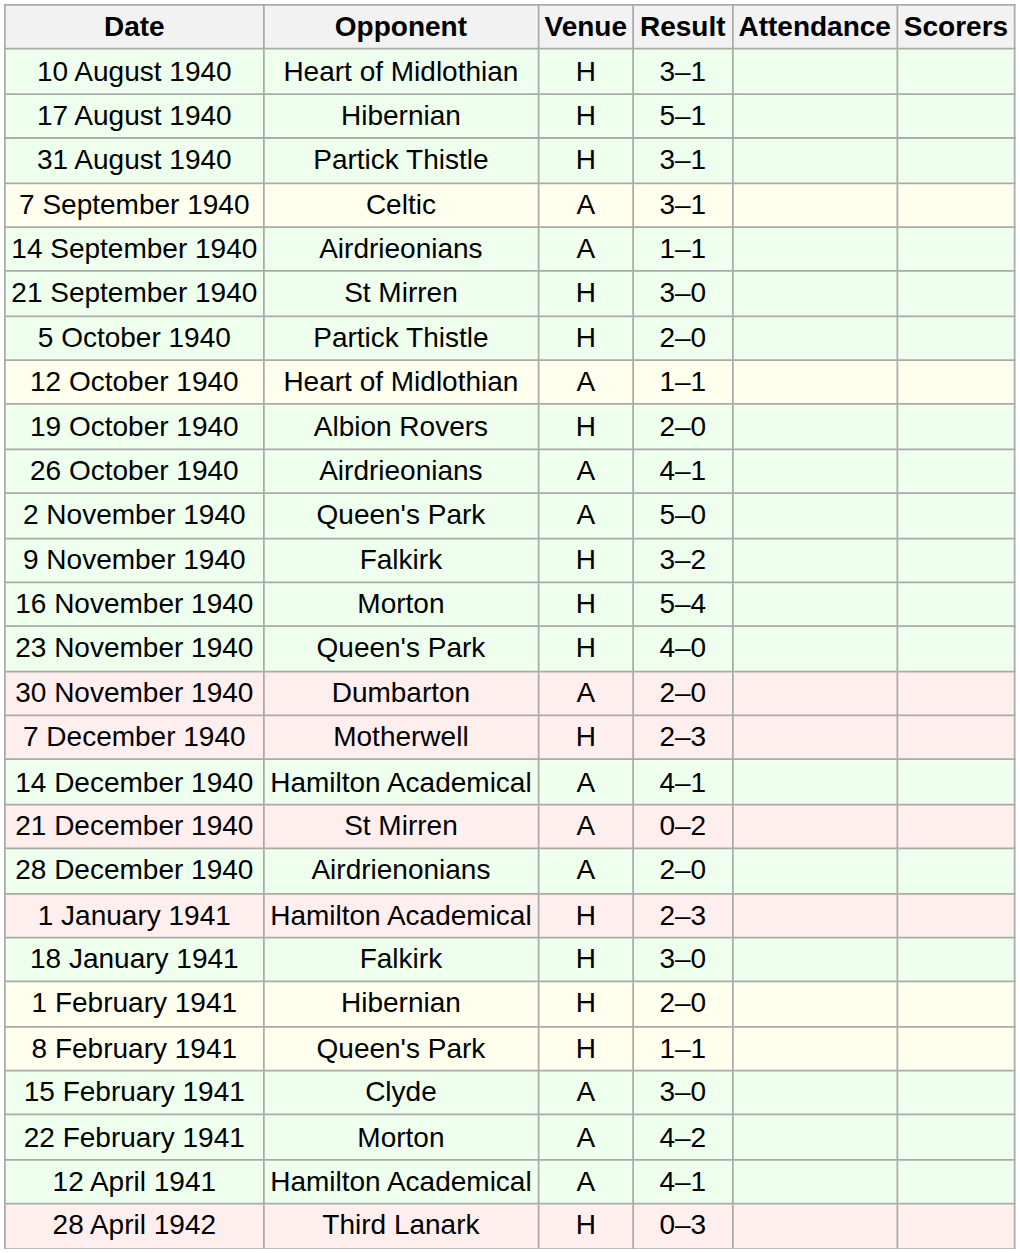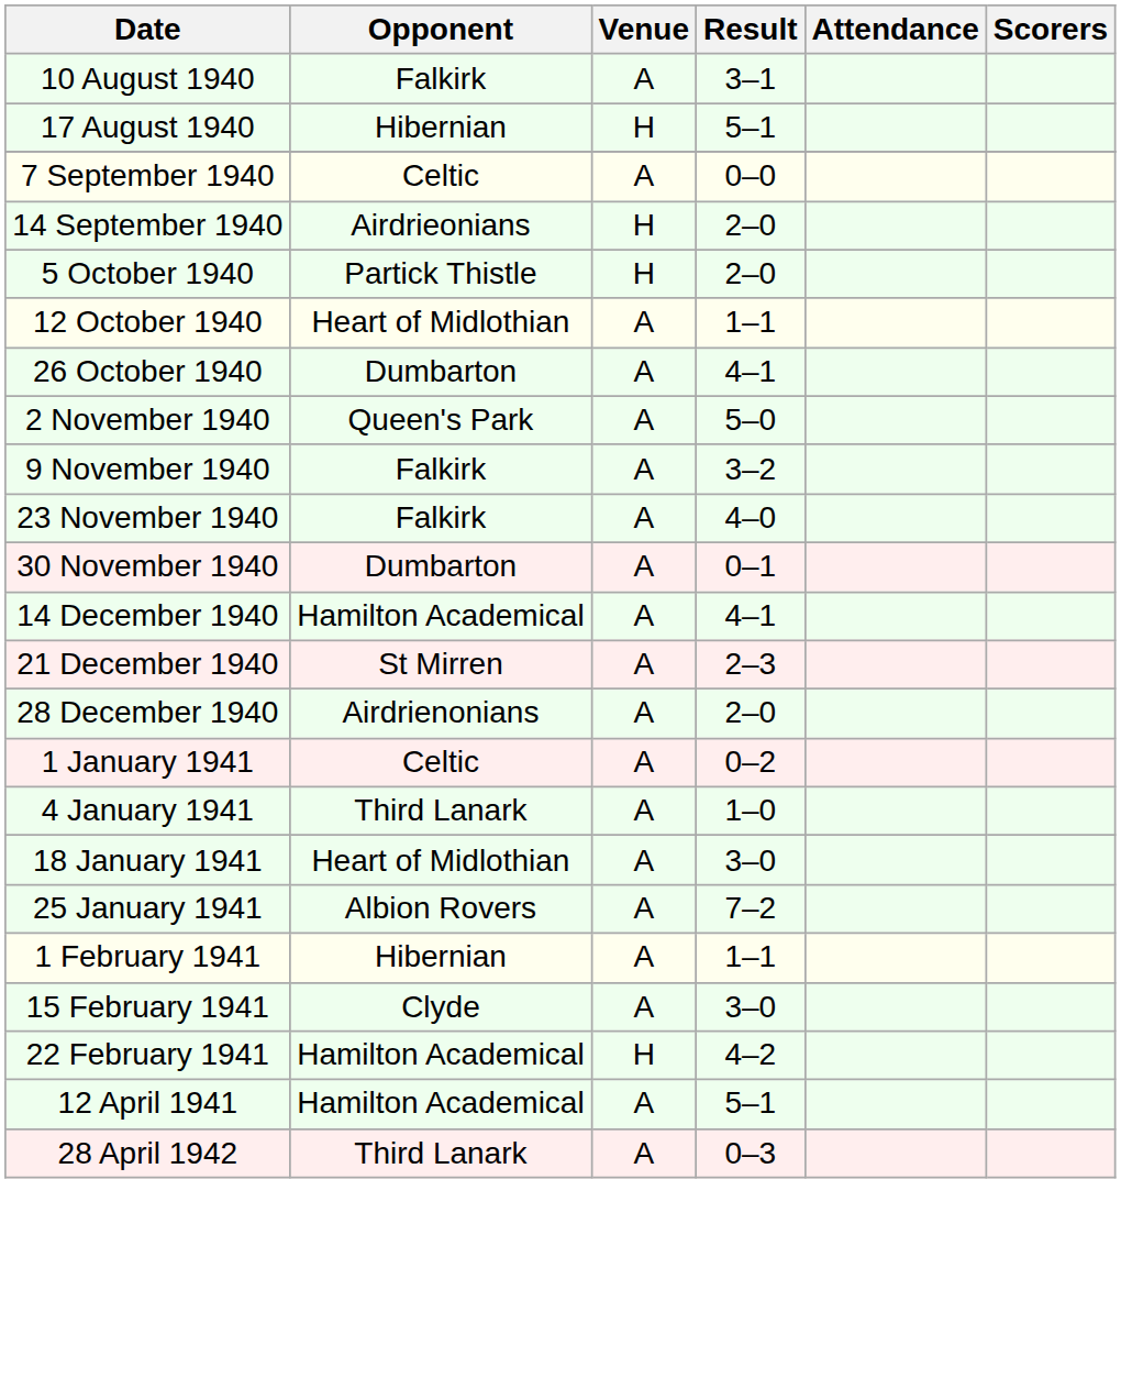 <table class="wikitable sortable" style="font-size:100%; text-align:center">
 <tr>
 <th>Date</th>
 <th>Opponent</th>
 <th>Venue</th>
 <th>Result</th>
 <th>Attendance</th>
 <th>Scorers</th>
 </tr>
 <tr bgcolor = "#EEFFEE">
 <td>10 August 1940</td>
-<td>Heart of Midlothian</td>
-<td>H</td>
+<td>Falkirk</td>
+<td>A</td>
 <td>3–1</td>
 <td></td>
 <td></td>
 </tr>
 <tr bgcolor = "#EEFFEE">
 <td>17 August 1940</td>
 <td>Hibernian</td>
 <td>H</td>
 <td>5–1</td>
 <td></td>
 <td></td>
 </tr>
 <tr bgcolor = "#EEFFEE">
 </tr>
 <tr>
 </tr>
-<tr bgcolor = "#EEFFEE">
-<td>31 August 1940</td>
-<td>Partick Thistle</td>
-<td>H</td>
-<td>3–1</td>
-<td></td>
-<td></td>
-</tr>
 <tr bgcolor = "#FFFFEE">
 <td>7 September 1940</td>
 <td>Celtic</td>
 <td>A</td>
-<td>3–1</td>
+<td>0–0</td>
 <td></td>
 <td></td>
 </tr>
 <tr bgcolor = "#EEFFEE">
 <td>14 September 1940</td>
 <td>Airdrieonians</td>
-<td>A</td>
-<td>1–1</td>
-<td></td>
-<td></td>
-</tr>
-<tr bgcolor = "#EEFFEE">
-<td>21 September 1940</td>
-<td>St Mirren</td>
 <td>H</td>
-<td>3–0</td>
+<td>2–0</td>
 <td></td>
 <td></td>
 </tr>
 <tr bgcolor = "#EEFFEE">
 <td>5 October 1940</td>
 <td>Partick Thistle</td>
 <td>H</td>
 <td>2–0</td>
 <td></td>
 <td></td>
 </tr>
 <tr bgcolor = "#FFFFEE">
 <td>12 October 1940</td>
 <td>Heart of Midlothian</td>
 <td>A</td>
 <td>1–1</td>
 <td></td>
 <td></td>
 </tr>
 <tr bgcolor = "#EEFFEE">
-<td>19 October 1940</td>
-<td>Albion Rovers</td>
-<td>H</td>
-<td>2–0</td>
-<td></td>
-<td></td>
-</tr>
-<tr bgcolor = "#EEFFEE">
 <td>26 October 1940</td>
-<td>Airdrieonians</td>
+<td>Dumbarton</td>
 <td>A</td>
 <td>4–1</td>
 <td></td>
 <td></td>
 </tr>
 <tr bgcolor = "#EEFFEE">
 <td>2 November 1940</td>
 <td>Queen's Park</td>
 <td>A</td>
 <td>5–0</td>
 <td></td>
 <td></td>
 </tr>
 <tr bgcolor = "#EEFFEE">
 <td>9 November 1940</td>
 <td>Falkirk</td>
-<td>H</td>
+<td>A</td>
 <td>3–2</td>
 <td></td>
 <td></td>
 </tr>
 <tr bgcolor = "#EEFFEE">
-<td>16 November 1940</td>
-<td>Morton</td>
-<td>H</td>
-<td>5–4</td>
-<td></td>
-<td></td>
-</tr>
-<tr bgcolor = "#EEFFEE">
 <td>23 November 1940</td>
-<td>Queen's Park</td>
-<td>H</td>
+<td>Falkirk</td>
+<td>A</td>
 <td>4–0</td>
 <td></td>
 <td></td>
 </tr>
 <tr bgcolor = "#FFEEEE">
 <td>30 November 1940</td>
 <td>Dumbarton</td>
 <td>A</td>
-<td>2–0</td>
-<td></td>
-<td></td>
-</tr>
-<tr bgcolor = "#FFEEEE">
-<td>7 December 1940</td>
-<td>Motherwell</td>
-<td>H</td>
-<td>2–3</td>
+<td>0–1</td>
 <td></td>
 <td></td>
 </tr>
 <tr bgcolor = "#EEFFEE">
 <td>14 December 1940</td>
 <td>Hamilton Academical</td>
 <td>A</td>
 <td>4–1</td>
 <td></td>
 <td></td>
 </tr>
 <tr bgcolor = "#FFEEEE">
 <td>21 December 1940</td>
 <td>St Mirren</td>
 <td>A</td>
-<td>0–2</td>
+<td>2–3</td>
 <td></td>
 <td></td>
 </tr>
 <tr bgcolor = "#EEFFEE">
 <td>28 December 1940</td>
 <td>Airdrienonians</td>
 <td>A</td>
 <td>2–0</td>
 <td></td>
 <td></td>
 </tr>
 <tr bgcolor = "#FFEEEE">
 <td>1 January 1941</td>
-<td>Hamilton Academical</td>
-<td>H</td>
-<td>2–3</td>
+<td>Celtic</td>
+<td>A</td>
+<td>0–2</td>
+<td></td>
+<td></td>
+</tr>
+<tr bgcolor = "#EEFFEE">
+<td>4 January 1941</td>
+<td>Third Lanark</td>
+<td>A</td>
+<td>1–0</td>
 <td></td>
 <td></td>
 </tr>
 <tr bgcolor = "#EEFFEE">
 <td>18 January 1941</td>
-<td>Falkirk</td>
-<td>H</td>
+<td>Heart of Midlothian</td>
+<td>A</td>
 <td>3–0</td>
+<td></td>
+<td></td>
+</tr>
+<tr bgcolor = "#EEFFEE">
+<td>25 January 1941</td>
+<td>Albion Rovers</td>
+<td>A</td>
+<td>7–2</td>
 <td></td>
 <td></td>
 </tr>
 <tr bgcolor = "#FFFFEE">
 <td>1 February 1941</td>
 <td>Hibernian</td>
-<td>H</td>
-<td>2–0</td>
-<td></td>
-<td></td>
-</tr>
-<tr bgcolor = "#FFFFEE">
-<td>8 February 1941</td>
-<td>Queen's Park</td>
-<td>H</td>
+<td>A</td>
 <td>1–1</td>
 <td></td>
 <td></td>
 </tr>
 <tr bgcolor = "#EEFFEE">
 <td>15 February 1941</td>
 <td>Clyde</td>
 <td>A</td>
 <td>3–0</td>
 <td></td>
 <td></td>
 </tr>
 <tr bgcolor = "#EEFFEE">
 <td>22 February 1941</td>
-<td>Morton</td>
-<td>A</td>
+<td>Hamilton Academical</td>
+<td>H</td>
 <td>4–2</td>
 <td></td>
 <td></td>
 </tr>
 <tr bgcolor = "#EEFFEE">
 <td>12 April 1941</td>
 <td>Hamilton Academical</td>
 <td>A</td>
-<td>4–1</td>
+<td>5–1</td>
 <td></td>
 <td></td>
 </tr>
 <tr bgcolor = "#FFEEEE">
 <td>28 April 1942</td>
 <td>Third Lanark</td>
-<td>H</td>
+<td>A</td>
 <td>0–3</td>
 <td></td>
 <td></td>
 </tr>
 </table>
